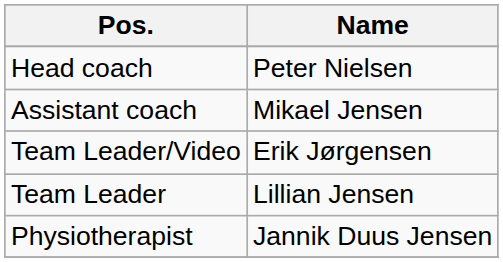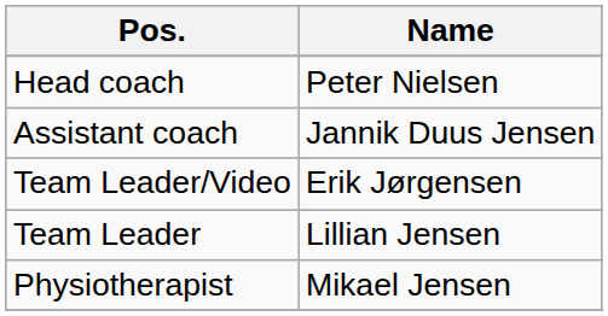 <table class="wikitable" style="text-align: left;">
 <tr>
 <th valign=center>Pos.</th>
 <th>Name</th>
 </tr>
 <tr>
 </tr>
 <tr>
 <td>Head coach</td>
 <td> Peter Nielsen</td>
 </tr>
 <tr>
 <td>Assistant coach</td>
-<td> Mikael Jensen</td>
+<td> Jannik Duus Jensen</td>
 </tr>
 <tr>
 <td>Team Leader/Video</td>
 <td> Erik Jørgensen</td>
 </tr>
 <tr>
 <td>Team Leader</td>
 <td> Lillian Jensen</td>
 </tr>
 <tr>
 <td>Physiotherapist</td>
-<td> Jannik Duus Jensen</td>
+<td> Mikael Jensen</td>
 </tr>
 <tr>
 </tr>
 </table>
